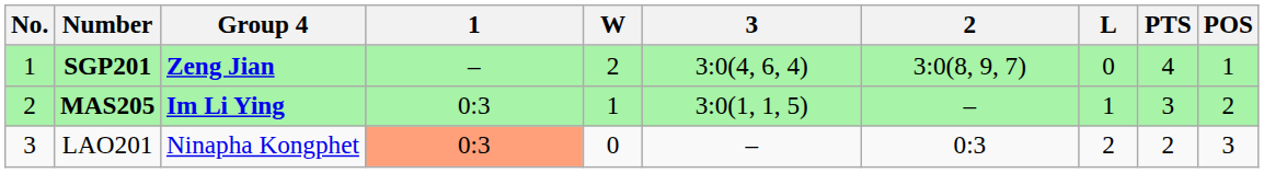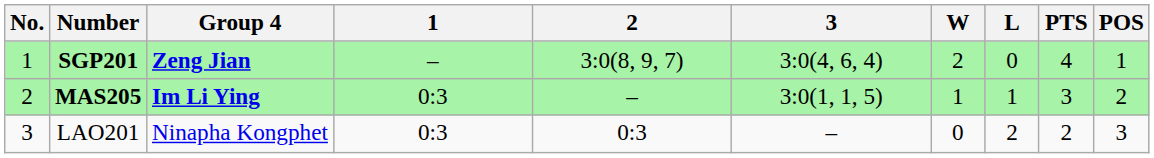 <table class=wikitable style="text-align:center;">
 <tr>
 <th>No.</th>
 <th>Number</th>
 <th>Group 4</th>
 <th width=130>1</th>
+<th width=130>2</th>
+<th width=130>3</th>
 <th width=30>W</th>
-<th width=130>3</th>
-<th width=130>2</th>
 <th width=30>L</th>
 <th width=30>PTS</th>
 <th width=30>POS</th>
 </tr>
 <tr bgcolor=#a7f3a7>
 <td>1</td>
 <td><strong>SGP201</strong></td>
 <td style="text-align:left;"> <strong><a href='#'>Zeng Jian</a></strong></td>
 <td>–</td>
+<td>3:0(8, 9, 7)</td>
+<td>3:0(4, 6, 4)</td>
 <td>2</td>
-<td>3:0(4, 6, 4)</td>
-<td>3:0(8, 9, 7)</td>
 <td>0</td>
 <td>4</td>
 <td>1</td>
 </tr>
 <tr bgcolor=#a7f3a7>
 <td>2</td>
 <td><strong>MAS205</strong></td>
 <td style="text-align:left;"> <strong><a href='#'>Im Li Ying</a></strong></td>
 <td>0:3</td>
+<td>–</td>
+<td>3:0(1, 1, 5)</td>
 <td>1</td>
-<td>3:0(1, 1, 5)</td>
-<td>–</td>
 <td>1</td>
 <td>3</td>
 <td>2</td>
 </tr>
 <tr>
 <td>3</td>
 <td>LAO201</td>
 <td style="text-align:left;"> <a href='#'>Ninapha Kongphet</a></td>
-<td style="background: lightsalmon;">0:3</td>
+<td>0:3</td>
+<td>0:3</td>
+<td>–</td>
 <td>0</td>
-<td>–</td>
-<td>0:3</td>
 <td>2</td>
 <td>2</td>
 <td>3</td>
 </tr>
 </table>
